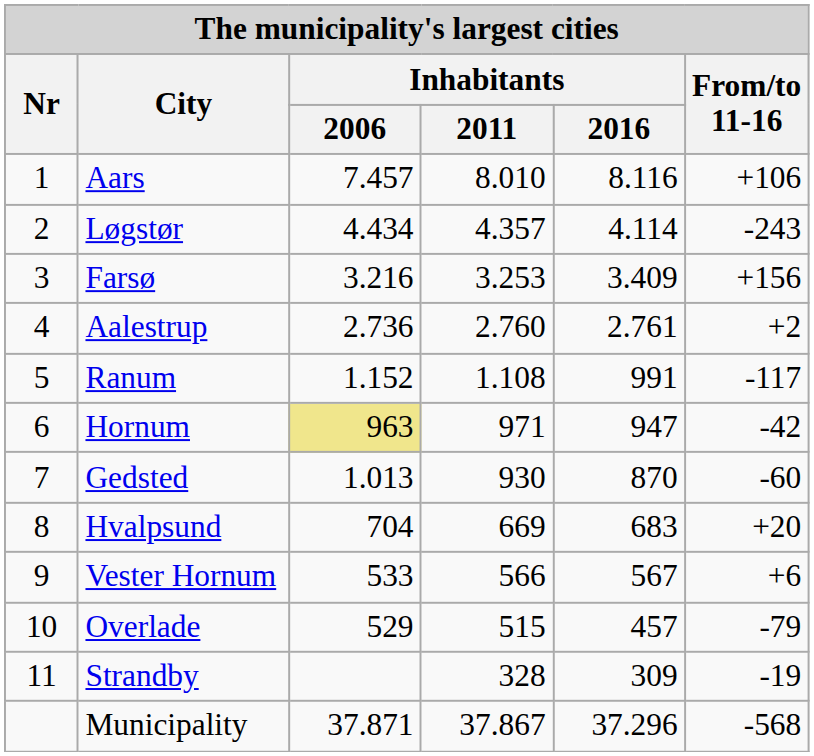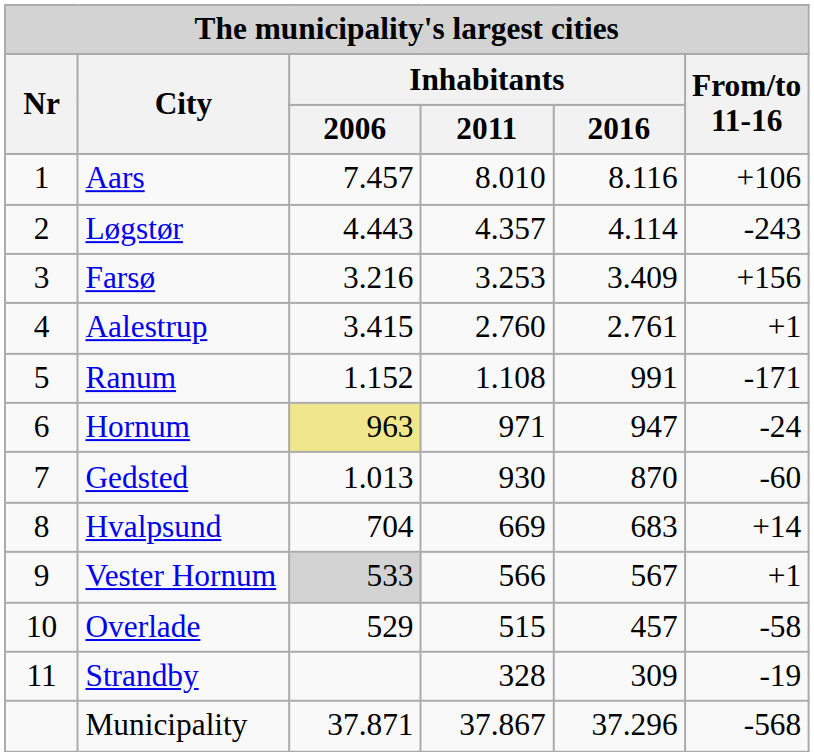 <table class="wikitable">
 <tr>
 <td colspan="6" align="center" bgcolor="lightgrey"><strong>The municipality's largest cities</strong></td>
 </tr>
 <tr bgcolor="#CCCCCC">
 <th rowspan=2 width=30>Nr</th>
 <th rowspan=2 width=100>City</th>
 <th colspan=3>Inhabitants</th>
 <th rowspan="2">From/to<br>11-16</th>
 </tr>
 <tr bgcolor="#CCCCCC">
 <th width=60>2006</th>
 <th width=60>2011</th>
 <th width=60>2016</th>
 </tr>
 <tr>
 <td align=center>1</td>
 <td><a href='#'>Aars</a></td>
 <td align=right>7.457</td>
 <td align=right>8.010</td>
 <td align=right>8.116</td>
 <td align="right">+106</td>
 </tr>
 <tr>
 <td align=center>2</td>
 <td><a href='#'>Løgstør</a></td>
-<td align=right>4.434</td>
+<td align=right>4.443</td>
 <td align=right>4.357</td>
 <td align=right>4.114</td>
 <td align="right">-243</td>
 </tr>
 <tr>
 <td align=center>3</td>
 <td><a href='#'>Farsø</a></td>
 <td align=right>3.216</td>
 <td align=right>3.253</td>
 <td align=right>3.409</td>
 <td align="right">+156</td>
 </tr>
 <tr>
 <td align=center>4</td>
 <td><a href='#'>Aalestrup</a></td>
-<td align=right>2.736</td>
+<td align=right>3.415</td>
 <td align=right>2.760</td>
 <td align=right>2.761</td>
-<td align="right">+2</td>
+<td align="right">+1</td>
 </tr>
 <tr>
 <td align=center>5</td>
 <td><a href='#'>Ranum</a></td>
 <td align=right>1.152</td>
 <td align=right>1.108</td>
 <td align=right>991</td>
-<td align="right">-117</td>
+<td align="right">-171</td>
 </tr>
 <tr>
 <td align=center>6</td>
 <td><a href='#'>Hornum</a></td>
 <td align=right style="background: khaki;">963</td>
 <td align=right>971</td>
 <td align=right>947</td>
-<td align="right">-42</td>
+<td align="right">-24</td>
 </tr>
 <tr>
 <td align=center>7</td>
 <td><a href='#'>Gedsted</a></td>
 <td align=right>1.013</td>
 <td align=right>930</td>
 <td align=right>870</td>
 <td align="right">-60</td>
 </tr>
 <tr>
 <td align=center>8</td>
 <td><a href='#'>Hvalpsund</a></td>
 <td align=right>704</td>
 <td align=right>669</td>
 <td align=right>683</td>
-<td align="right">+20</td>
+<td align="right">+14</td>
 </tr>
 <tr>
 <td align=center>9</td>
 <td><a href='#'>Vester Hornum</a></td>
-<td align=right>533</td>
+<td align=right style="background: lightgrey;">533</td>
 <td align=right>566</td>
 <td align=right>567</td>
-<td align="right">+6</td>
+<td align="right">+1</td>
 </tr>
 <tr>
 <td align=center>10</td>
 <td><a href='#'>Overlade</a></td>
 <td align=right>529</td>
 <td align=right>515</td>
 <td align=right>457</td>
-<td align="right">-79</td>
+<td align="right">-58</td>
 </tr>
 <tr>
 <td align=center>11</td>
 <td><a href='#'>Strandby</a></td>
 <td align=right></td>
 <td align=right>328</td>
 <td align=right>309</td>
 <td align=right>-19</td>
 </tr>
 <tr>
 <td></td>
 <td>Municipality</td>
 <td align=right>37.871</td>
 <td align=right>37.867</td>
 <td align=right>37.296</td>
 <td align=right>-568</td>
 </tr>
 </table>
